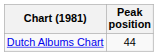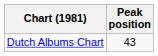 <table class="wikitable sortable">
 <tr>
 <th>Chart (1981)</th>
 <th>Peak<br>position</th>
 </tr>
 <tr>
 <td align="left"><a href='#'>Dutch Albums Chart</a></td>
-<td style="text-align:center;">44</td>
+<td style="text-align:center;">43</td>
 </tr>
 </table>
